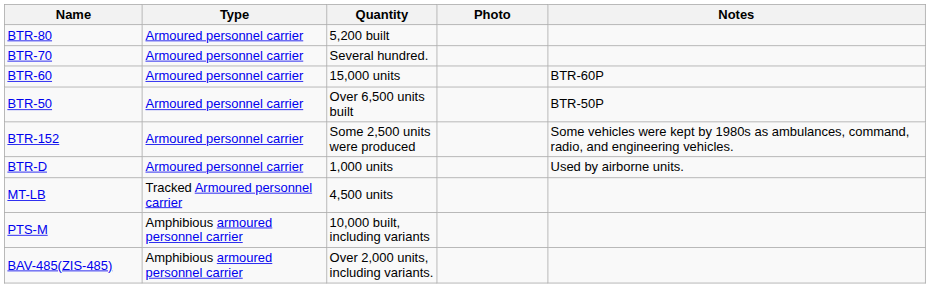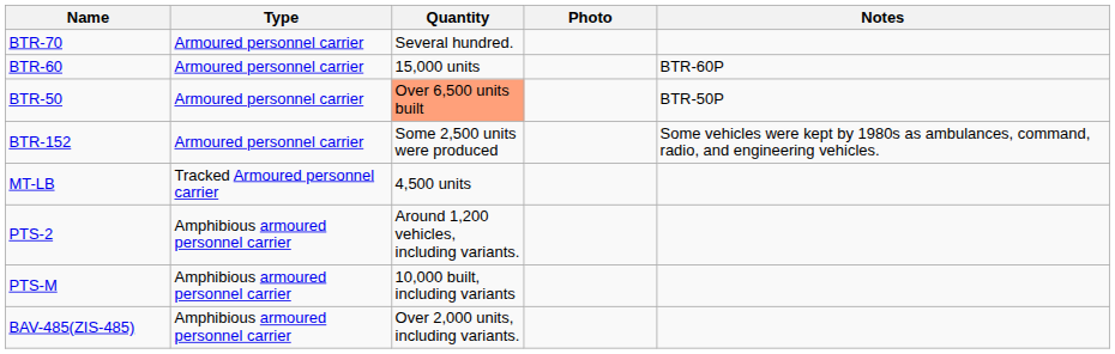 <table class="wikitable" style="width:90%;">
 <tr>
 <th style="width:15%;">Name</th>
 <th style="width:20%;">Type</th>
 <th style="width:12%;">Quantity</th>
 <th style="width:12%;">Photo</th>
 <th>Notes</th>
-</tr>
-<tr>
-<td><a href='#'>BTR-80</a></td>
-<td><a href='#'>Armoured personnel carrier</a></td>
-<td>5,200 built</td>
-<td></td>
-<td></td>
 </tr>
 <tr>
 <td><a href='#'>BTR-70</a></td>
 <td><a href='#'>Armoured personnel carrier</a></td>
 <td>Several hundred.</td>
 <td></td>
 <td></td>
 </tr>
 <tr>
 <td><a href='#'>BTR-60</a></td>
 <td><a href='#'>Armoured personnel carrier</a></td>
 <td>15,000 units</td>
 <td></td>
 <td>BTR-60P</td>
 </tr>
 <tr>
 <td><a href='#'>BTR-50</a></td>
 <td><a href='#'>Armoured personnel carrier</a></td>
-<td>Over 6,500 units built</td>
+<td style="background: lightsalmon;">Over 6,500 units built</td>
 <td></td>
 <td>BTR-50P</td>
 </tr>
 <tr>
 <td><a href='#'>BTR-152</a></td>
 <td><a href='#'>Armoured personnel carrier</a></td>
 <td>Some 2,500 units were produced</td>
 <td></td>
 <td>Some vehicles were kept by 1980s as ambulances, command, radio, and engineering vehicles.</td>
 </tr>
 <tr>
-<td><a href='#'>BTR-D</a></td>
-<td><a href='#'>Armoured personnel carrier</a></td>
-<td>1,000 units</td>
-<td></td>
-<td>Used by airborne units.</td>
-</tr>
-<tr>
 <td><a href='#'>MT-LB</a></td>
 <td>Tracked <a href='#'>Armoured personnel carrier</a></td>
 <td>4,500 units</td>
+<td></td>
+<td></td>
+</tr>
+<tr>
+<td><a href='#'>PTS-2</a></td>
+<td>Amphibious <a href='#'>armoured personnel carrier</a></td>
+<td>Around 1,200 vehicles, including variants.</td>
 <td></td>
 <td></td>
 </tr>
 <tr>
 <td><a href='#'>PTS-M</a></td>
 <td>Amphibious <a href='#'>armoured personnel carrier</a></td>
 <td>10,000 built, including variants</td>
 <td></td>
 <td></td>
 </tr>
 <tr>
 <td><a href='#'>BAV-485(ZIS-485)</a></td>
 <td>Amphibious <a href='#'>armoured personnel carrier</a></td>
 <td>Over 2,000 units, including variants.</td>
 <td></td>
 <td></td>
 </tr>
 </table>
